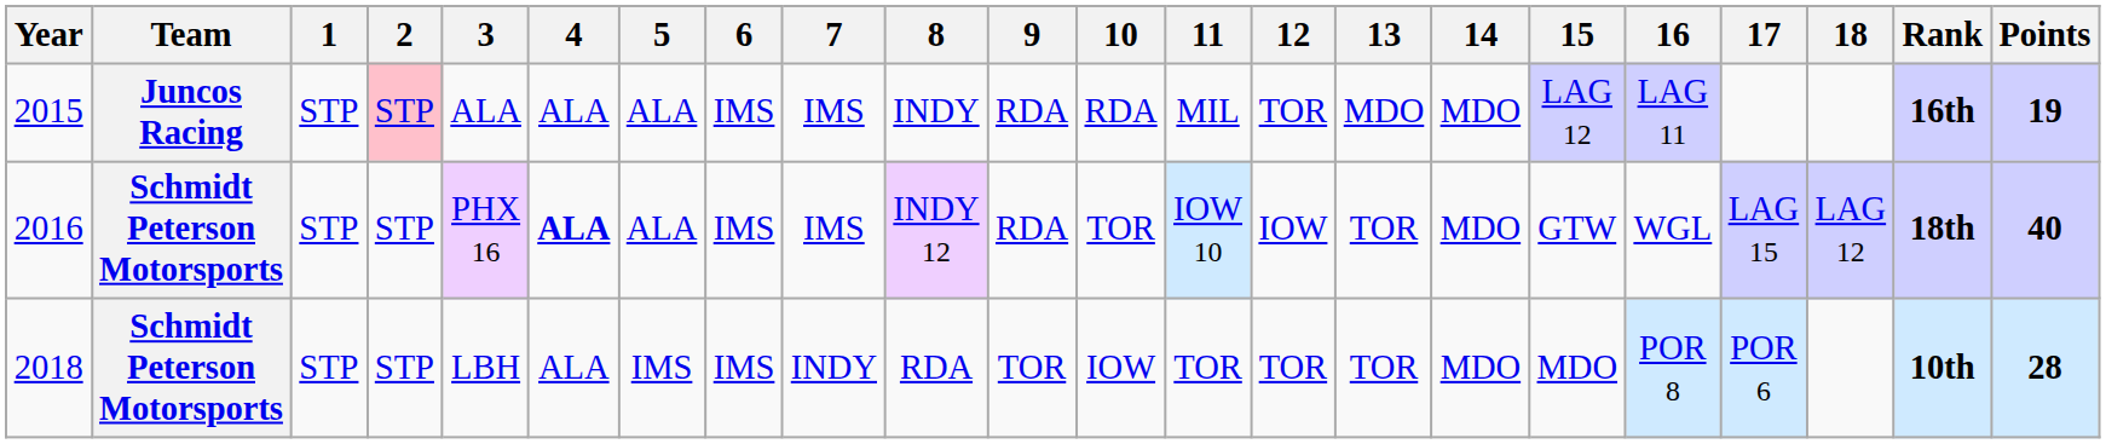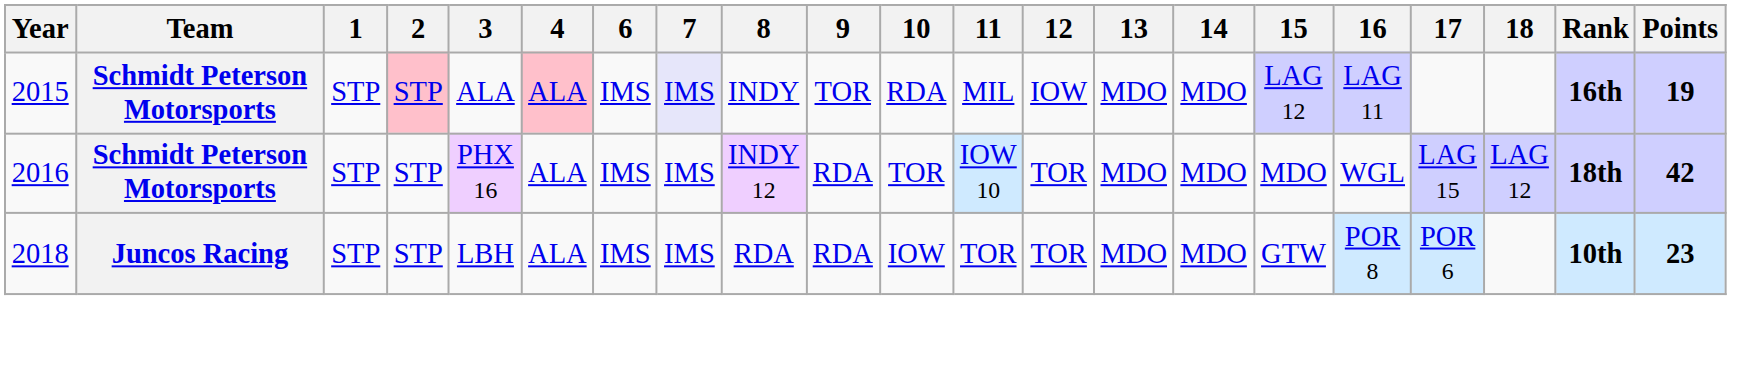 <table class="wikitable" style="text-align:center; font-size:90%">
 <tr>
 <th>Year</th>
 <th>Team</th>
 <th>1</th>
 <th>2</th>
 <th>3</th>
 <th>4</th>
-<th>5</th>
 <th>6</th>
 <th>7</th>
 <th>8</th>
 <th>9</th>
 <th>10</th>
 <th>11</th>
 <th>12</th>
 <th>13</th>
 <th>14</th>
 <th>15</th>
 <th>16</th>
 <th>17</th>
 <th>18</th>
 <th>Rank</th>
 <th>Points</th>
 </tr>
 <tr>
 <td><a href='#'>2015</a></td>
-<th><a href='#'>Juncos Racing</a></th>
+<th><a href='#'>Schmidt Peterson Motorsports</a></th>
 <td><a href='#'>STP</a></td>
 <td style="background: pink;"><a href='#'>STP</a></td>
 <td><a href='#'>ALA</a></td>
-<td><a href='#'>ALA</a></td>
-<td><a href='#'>ALA</a></td>
+<td style="background: pink;"><a href='#'>ALA</a></td>
 <td><a href='#'>IMS</a></td>
-<td><a href='#'>IMS</a></td>
+<td style="background: lavender;"><a href='#'>IMS</a></td>
 <td><a href='#'>INDY</a></td>
-<td><a href='#'>RDA</a></td>
+<td><a href='#'>TOR</a></td>
 <td><a href='#'>RDA</a></td>
 <td><a href='#'>MIL</a></td>
-<td><a href='#'>TOR</a></td>
+<td><a href='#'>IOW</a></td>
 <td><a href='#'>MDO</a></td>
 <td><a href='#'>MDO</a></td>
 <td style="background:#CFCFFF;"><a href='#'>LAG</a><br><small>12</small></td>
 <td style="background:#CFCFFF;"><a href='#'>LAG</a><br><small>11</small></td>
 <td></td>
 <td></td>
 <th style="background:#CFCFFF;">16th</th>
 <th style="background:#CFCFFF;">19</th>
 </tr>
 <tr>
 <td><a href='#'>2016</a></td>
 <th><a href='#'>Schmidt Peterson Motorsports</a></th>
 <td><a href='#'>STP</a></td>
 <td><a href='#'>STP</a></td>
 <td style="background:#EFCFFF;"><a href='#'>PHX</a><br><small>16</small></td>
-<td><strong><a href='#'>ALA</a></strong></td>
 <td><a href='#'>ALA</a></td>
 <td><a href='#'>IMS</a></td>
 <td><a href='#'>IMS</a></td>
 <td style="background:#EFCFFF;"><a href='#'>INDY</a><br><small>12</small></td>
 <td><a href='#'>RDA</a></td>
 <td><a href='#'>TOR</a></td>
 <td style="background:#CFEAFF;"><a href='#'>IOW</a><br><small>10</small></td>
-<td><a href='#'>IOW</a></td>
 <td><a href='#'>TOR</a></td>
 <td><a href='#'>MDO</a></td>
-<td><a href='#'>GTW</a></td>
+<td><a href='#'>MDO</a></td>
+<td><a href='#'>MDO</a></td>
 <td><a href='#'>WGL</a></td>
 <td style="background:#CFCFFF;"><a href='#'>LAG</a><br><small>15</small></td>
 <td style="background:#CFCFFF;"><a href='#'>LAG</a><br><small>12</small></td>
 <th style="background:#CFCFFF;">18th</th>
-<th style="background:#CFCFFF;">40</th>
+<th style="background:#CFCFFF;">42</th>
 </tr>
 <tr>
 <td><a href='#'>2018</a></td>
-<th><a href='#'>Schmidt Peterson Motorsports</a></th>
+<th><a href='#'>Juncos Racing</a></th>
 <td><a href='#'>STP</a></td>
 <td><a href='#'>STP</a></td>
 <td><a href='#'>LBH</a></td>
 <td><a href='#'>ALA</a></td>
 <td><a href='#'>IMS</a></td>
 <td><a href='#'>IMS</a></td>
-<td><a href='#'>INDY</a></td>
 <td><a href='#'>RDA</a></td>
-<td><a href='#'>TOR</a></td>
+<td><a href='#'>RDA</a></td>
 <td><a href='#'>IOW</a></td>
-<td><a href='#'>TOR</a></td>
 <td><a href='#'>TOR</a></td>
 <td><a href='#'>TOR</a></td>
 <td><a href='#'>MDO</a></td>
 <td><a href='#'>MDO</a></td>
+<td><a href='#'>GTW</a></td>
 <td style="background:#CFEAFF;"><a href='#'>POR</a><br><small>8</small></td>
 <td style="background:#CFEAFF;"><a href='#'>POR</a><br><small>6</small></td>
 <td></td>
 <th style="background:#CFEAFF;">10th</th>
-<th style="background:#CFEAFF;">28</th>
+<th style="background:#CFEAFF;">23</th>
 </tr>
 </table>
